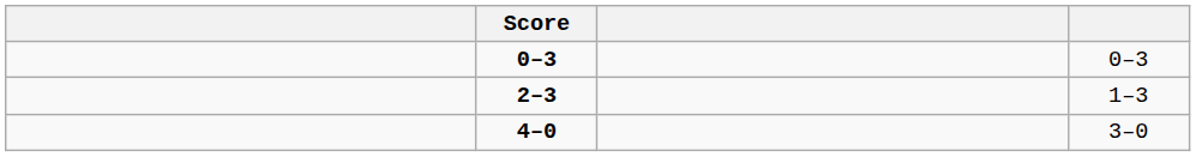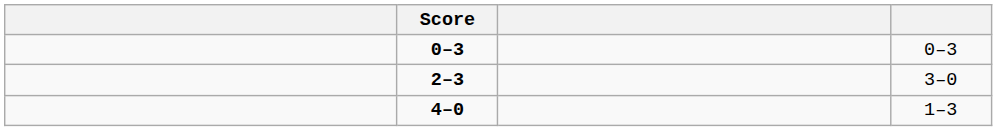 <table class="wikitable" style="text-align: center; ">
 <tr>
 <th align="right" width="270"></th>
 <th width="65">Score</th>
 <th align="left" width="270"></th>
 <th width="65"></th>
 </tr>
 <tr>
 <td align="left"></td>
 <td><strong>0–3</strong></td>
 <td align="left"><strong></strong></td>
 <td>0–3 <strong></strong></td>
 </tr>
 <tr>
 <td align="left"></td>
 <td><strong>2–3</strong></td>
 <td align="left"><strong></strong></td>
-<td>1–3 <strong></strong></td>
+<td>3–0 <strong></strong></td>
 </tr>
 <tr>
 <td align="left"><strong></strong></td>
 <td><strong>4–0</strong></td>
 <td align="left"></td>
-<td>3–0 <strong></strong></td>
+<td>1–3 <strong></strong></td>
 </tr>
 </table>
